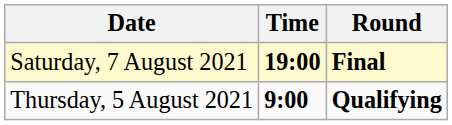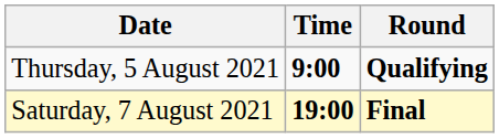 <table class="wikitable">
 <tr>
 <th>Date</th>
 <th>Time</th>
 <th>Round</th>
 </tr>
+<tr>
+<td>Thursday, 5 August 2021</td>
+<td><strong>9:00</strong></td>
+<td><strong>Qualifying</strong></td>
+</tr>
 <tr style=background:lemonchiffon>
 <td>Saturday, 7 August 2021</td>
 <td><strong>19:00</strong></td>
 <td><strong>Final</strong></td>
 </tr>
-<tr>
-<td>Thursday, 5 August 2021</td>
-<td><strong>9:00</strong></td>
-<td><strong>Qualifying</strong></td>
-</tr>
 </table>
